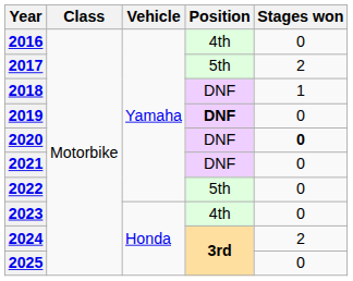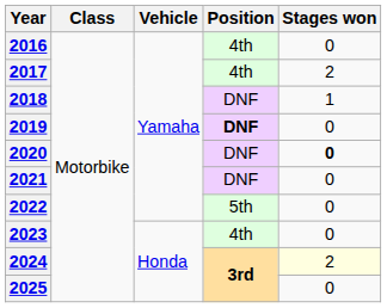 <table class="wikitable">
 <tr>
 <th>Year</th>
 <th>Class</th>
 <th>Vehicle</th>
 <th>Position</th>
 <th>Stages won</th>
 </tr>
 <tr>
 <th><a href='#'>2016</a></th>
 <td rowspan=10>Motorbike</td>
 <td rowspan=7> <a href='#'>Yamaha</a></td>
 <td align="center" style="background:#DFFFDF;">4th</td>
 <td align="center">0</td>
 </tr>
 <tr>
 <th><a href='#'>2017</a></th>
-<td align="center" style="background:#DFFFDF;">5th</td>
+<td align="center" style="background:#DFFFDF;">4th</td>
 <td align="center">2</td>
 </tr>
 <tr>
 <th><a href='#'>2018</a></th>
 <td align="center" style="background:#EFCFFF;">DNF</td>
 <td align="center">1</td>
 </tr>
 <tr>
 <th><a href='#'>2019</a></th>
 <td align="center" style="background:#EFCFFF;"><strong>DNF</strong></td>
 <td align="center">0</td>
 </tr>
 <tr>
 <th><a href='#'>2020</a></th>
 <td align="center" style="background:#EFCFFF;">DNF</td>
 <td align="center"><strong>0</strong></td>
 </tr>
 <tr>
 <th><a href='#'>2021</a></th>
 <td align="center" style="background:#EFCFFF;">DNF</td>
 <td align="center">0</td>
 </tr>
 <tr>
 <th><a href='#'>2022</a></th>
 <td align="center" style="background:#DFFFDF;">5th</td>
 <td align="center">0</td>
 </tr>
 <tr>
 <th><a href='#'>2023</a></th>
 <td rowspan=3> <a href='#'>Honda</a></td>
 <td align="center" style="background:#DFFFDF;">4th</td>
 <td align="center">0</td>
 </tr>
 <tr>
 <th><a href='#'>2024</a></th>
 <td rowspan="2" align="center" style="background:#FFDF9F;"><strong>3rd</strong></td>
-<td align="center">2</td>
+<td align="center" style="background: lightyellow;">2</td>
 </tr>
 <tr>
 <th><a href='#'>2025</a></th>
 <td align="center">0</td>
 </tr>
 </table>
